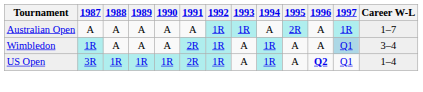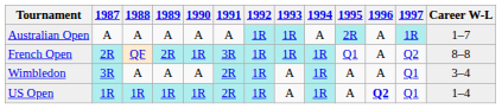 <table class="wikitable">
 <tr>
 <th>Tournament</th>
 <th><a href='#'>1987</a></th>
 <th><a href='#'>1988</a></th>
 <th><a href='#'>1989</a></th>
 <th><a href='#'>1990</a></th>
 <th><a href='#'>1991</a></th>
 <th><a href='#'>1992</a></th>
 <th><a href='#'>1993</a></th>
 <th><a href='#'>1994</a></th>
 <th><a href='#'>1995</a></th>
 <th><a href='#'>1996</a></th>
 <th><a href='#'>1997</a></th>
 <th>Career W-L</th>
 </tr>
 <tr>
 <td style="background:#EFEFEF;"><a href='#'>Australian Open</a></td>
 <td align="center">A</td>
 <td align="center">A</td>
 <td align="center">A</td>
 <td align="center">A</td>
 <td align="center">A</td>
 <td align="center" style="background:#afeeee;"><a href='#'>1R</a></td>
 <td align="center" style="background:#afeeee;"><a href='#'>1R</a></td>
 <td align="center">A</td>
 <td align="center" style="background:#afeeee;"><a href='#'>2R</a></td>
 <td align="center">A</td>
 <td align="center" style="background:#afeeee;"><a href='#'>1R</a></td>
 <td align="center" style="background:#EFEFEF;">1–7</td>
 </tr>
 <tr>
+<td style="background:#EFEFEF;"><a href='#'>French Open</a></td>
+<td align="center" style="background:#afeeee;"><a href='#'>2R</a></td>
+<td align="center" style="background:#ffebcd;"><a href='#'>QF</a></td>
+<td align="center" style="background:#afeeee;"><a href='#'>2R</a></td>
+<td align="center" style="background:#afeeee;"><a href='#'>1R</a></td>
+<td align="center" style="background:#afeeee;"><a href='#'>3R</a></td>
+<td align="center" style="background:#afeeee;"><a href='#'>1R</a></td>
+<td align="center" style="background:#afeeee;"><a href='#'>1R</a></td>
+<td align="center" style="background:#afeeee;"><a href='#'>1R</a></td>
+<td align="center"><a href='#'>Q1</a></td>
+<td align="center">A</td>
+<td align="center"><a href='#'>Q2</a></td>
+<td align="center" style="background:#EFEFEF;">8–8</td>
+</tr>
+<tr>
 <td style="background:#EFEFEF;"><a href='#'>Wimbledon</a></td>
-<td align="center" style="background:#afeeee;"><a href='#'>1R</a></td>
+<td align="center" style="background:#afeeee;"><a href='#'>3R</a></td>
 <td align="center">A</td>
 <td align="center">A</td>
 <td align="center">A</td>
 <td align="center" style="background:#afeeee;"><a href='#'>2R</a></td>
 <td align="center" style="background:#afeeee;"><a href='#'>1R</a></td>
 <td align="center">A</td>
 <td align="center" style="background:#afeeee;"><a href='#'>1R</a></td>
 <td align="center">A</td>
 <td align="center">A</td>
-<td align="center" style="background: lightblue;"><a href='#'>Q1</a></td>
+<td align="center"><a href='#'>Q1</a></td>
 <td align="center" style="background:#EFEFEF;">3–4</td>
 </tr>
 <tr>
 <td style="background:#EFEFEF;"><a href='#'>US Open</a></td>
-<td align="center" style="background:#afeeee;"><a href='#'>3R</a></td>
+<td align="center" style="background:#afeeee;"><a href='#'>1R</a></td>
 <td align="center" style="background:#afeeee;"><a href='#'>1R</a></td>
 <td align="center" style="background:#afeeee;"><a href='#'>1R</a></td>
 <td align="center" style="background:#afeeee;"><a href='#'>1R</a></td>
 <td align="center" style="background:#afeeee;"><a href='#'>2R</a></td>
 <td align="center" style="background:#afeeee;"><a href='#'>1R</a></td>
 <td align="center">A</td>
 <td align="center" style="background:#afeeee;"><a href='#'>1R</a></td>
 <td align="center">A</td>
 <td align="center"><strong><a href='#'>Q2</a></strong></td>
 <td align="center"><a href='#'>Q1</a></td>
 <td align="center" style="background:#EFEFEF;">1–4</td>
 </tr>
 </table>
